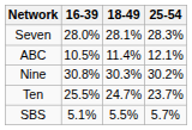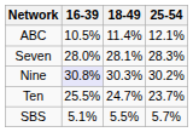 <table class="wikitable">
 <tr>
 <th>Network</th>
 <th>16-39</th>
 <th>18-49</th>
 <th>25-54</th>
 </tr>
 <tr>
+<td colspan="1" align=center>ABC</td>
+<td colspan="1" align=center>10.5%</td>
+<td colspan="1" align=center>11.4%</td>
+<td colspan="1" align=center>12.1%</td>
+</tr>
+<tr>
 <td colspan="1" align=center>Seven</td>
 <td colspan="1" align=center>28.0%</td>
 <td colspan="1" align=center>28.1%</td>
 <td colspan="1" align=center>28.3%</td>
 </tr>
 <tr>
-<td colspan="1" align=center>ABC</td>
-<td colspan="1" align=center>10.5%</td>
-<td colspan="1" align=center>11.4%</td>
-<td colspan="1" align=center>12.1%</td>
-</tr>
-<tr>
 <td colspan="1" align=center>Nine</td>
-<td colspan="1" align=center>30.8%</td>
+<td colspan="1" align=center style="background: lavender;">30.8%</td>
 <td colspan="1" align=center>30.3%</td>
 <td colspan="1" align=center>30.2%</td>
 </tr>
 <tr>
 <td colspan="1" align=center>Ten</td>
 <td colspan="1" align=center>25.5%</td>
 <td colspan="1" align=center>24.7%</td>
 <td colspan="1" align=center>23.7%</td>
 </tr>
 <tr>
 <td colspan="1" align=center>SBS</td>
 <td colspan="1" align=center>5.1%</td>
 <td colspan="1" align=center>5.5%</td>
 <td colspan="1" align=center>5.7%</td>
 </tr>
 </table>
